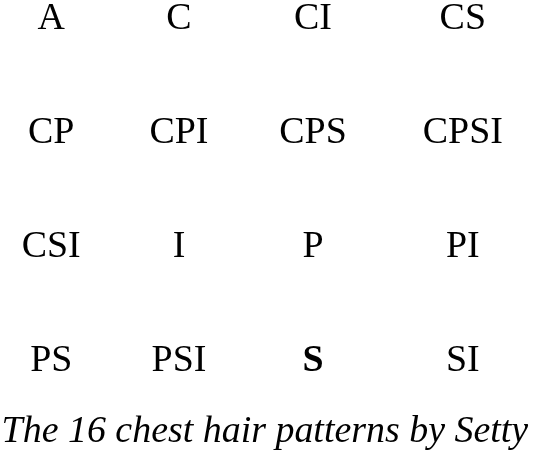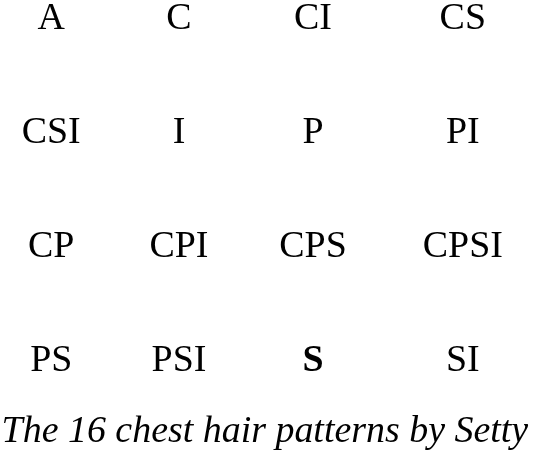 <table class="floatright" style="text-align:center" cellpadding="5">
 <tr>
 <td><br>A</td>
 <td><br>C</td>
 <td><br>CI</td>
 <td><br>CS</td>
 </tr>
 <tr>
+<td><br>CSI</td>
+<td><br>I</td>
+<td><br>P</td>
+<td><br>PI</td>
+</tr>
+<tr>
 <td><br>CP</td>
 <td><br>CPI</td>
 <td><br>CPS</td>
 <td><br>CPSI</td>
-</tr>
-<tr>
-<td><br>CSI</td>
-<td><br>I</td>
-<td><br>P</td>
-<td><br>PI</td>
 </tr>
 <tr>
 <td><br>PS</td>
 <td><br>PSI</td>
 <td><strong><br>S</strong></td>
 <td><br>SI</td>
 </tr>
 <tr>
 <td colspan="4"><em>The 16 chest hair patterns by Setty</em></td>
 </tr>
 </table>
